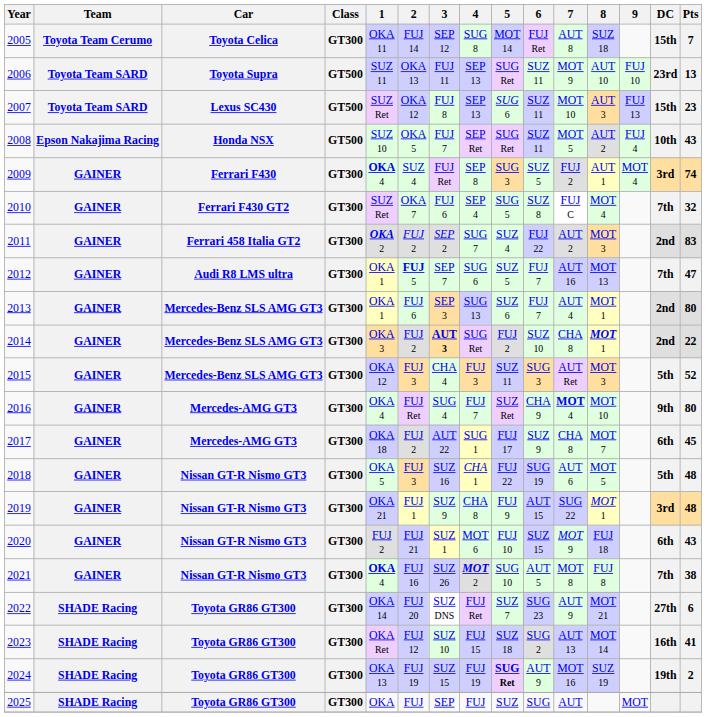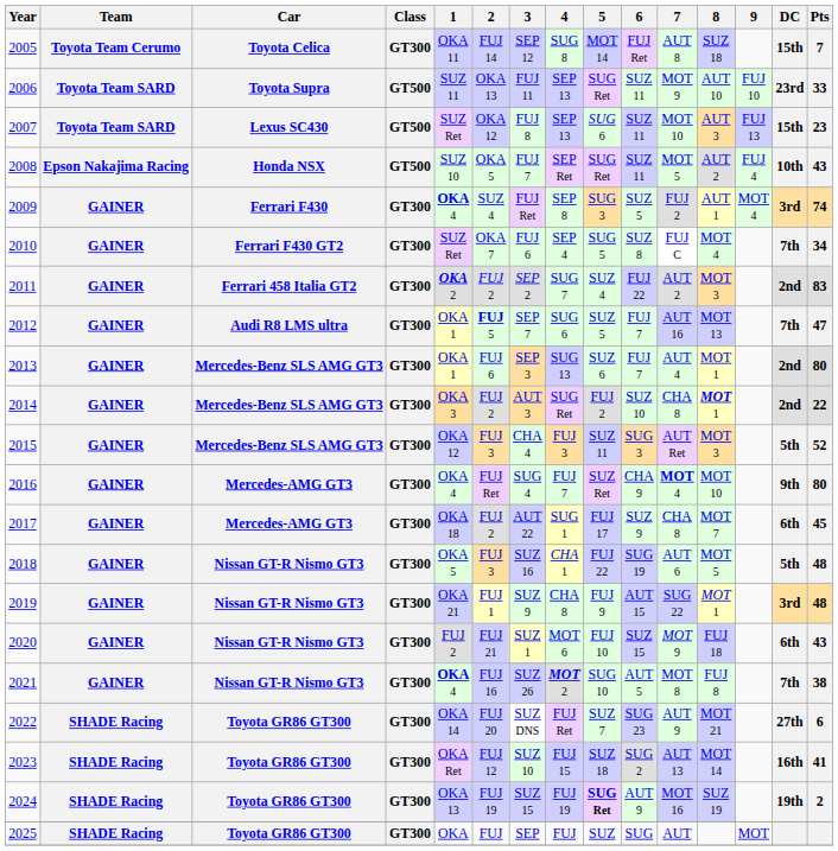 <table class="wikitable" style="text-align:center; font-size:90%">
 <tr>
 <th>Year</th>
 <th>Team</th>
 <th>Car</th>
 <th>Class</th>
 <th>1</th>
 <th>2</th>
 <th>3</th>
 <th>4</th>
 <th>5</th>
 <th>6</th>
 <th>7</th>
 <th>8</th>
 <th>9</th>
 <th>DC</th>
 <th>Pts</th>
 </tr>
 <tr>
 <td><a href='#'>2005</a></td>
 <th><a href='#'>Toyota Team Cerumo</a></th>
 <th><a href='#'>Toyota Celica</a></th>
 <th>GT300</th>
 <td bgcolor="#CFCFFF"><a href='#'>OKA</a><br><small>11</small></td>
 <td bgcolor="#CFCFFF"><a href='#'>FUJ</a><br><small>14</small></td>
 <td bgcolor="#CFCFFF"><a href='#'>SEP</a><br><small>12</small></td>
 <td bgcolor="#DFFFDF"><a href='#'>SUG</a><br><small>8</small></td>
 <td bgcolor="#CFCFFF"><a href='#'>MOT</a><br><small>14</small></td>
 <td bgcolor="#EFCFFF"><a href='#'>FUJ</a><br><small>Ret</small></td>
 <td bgcolor="#DFFFDF"><a href='#'>AUT</a><br><small>8</small></td>
 <td bgcolor="#CFCFFF"><a href='#'>SUZ</a><br><small>18</small></td>
 <td></td>
 <th>15th</th>
 <th>7</th>
 </tr>
 <tr>
 <td><a href='#'>2006</a></td>
 <th><a href='#'>Toyota Team SARD</a></th>
 <th><a href='#'>Toyota Supra</a></th>
 <th>GT500</th>
 <td bgcolor="#CFCFFF"><a href='#'>SUZ</a><br><small>11</small></td>
 <td bgcolor="#CFCFFF"><a href='#'>OKA</a><br><small>13</small></td>
 <td bgcolor="#CFCFFF"><a href='#'>FUJ</a><br><small>11</small></td>
 <td bgcolor="#CFCFFF"><a href='#'>SEP</a><br><small>13</small></td>
 <td bgcolor="#EFCFFF"><a href='#'>SUG</a><br><small>Ret</small></td>
 <td bgcolor="#DFFFDF"><a href='#'>SUZ</a><br><small>11</small></td>
 <td bgcolor="#DFFFDF"><a href='#'>MOT</a><br><small>9</small></td>
 <td bgcolor="#DFFFDF"><a href='#'>AUT</a><br><small>10</small></td>
 <td bgcolor="#DFFFDF"><a href='#'>FUJ</a><br><small>10</small></td>
 <th>23rd</th>
-<th>13</th>
+<th>33</th>
 </tr>
 <tr>
 <td><a href='#'>2007</a></td>
 <th><a href='#'>Toyota Team SARD</a></th>
 <th><a href='#'>Lexus SC430</a></th>
 <th>GT500</th>
 <td bgcolor="#EFCFFF"><a href='#'>SUZ</a><br><small>Ret</small></td>
 <td bgcolor="#CFCFFF"><a href='#'>OKA</a><br><small>12</small></td>
 <td bgcolor="#DFFFDF"><a href='#'>FUJ</a><br><small>8</small></td>
 <td bgcolor="#CFCFFF"><a href='#'>SEP</a><br><small>13</small></td>
 <td bgcolor="#DFFFDF"><em><a href='#'>SUG</a></em><br><small>6</small></td>
 <td bgcolor="#CFCFFF"><a href='#'>SUZ</a><br><small>11</small></td>
 <td bgcolor="#DFFFDF"><a href='#'>MOT</a><br><small>10</small></td>
 <td bgcolor="#FFDF9F"><a href='#'>AUT</a><br><small>3</small></td>
 <td bgcolor="#CFCFFF"><a href='#'>FUJ</a><br><small>13</small></td>
 <th>15th</th>
 <th>23</th>
 </tr>
 <tr>
 <td><a href='#'>2008</a></td>
 <th><a href='#'>Epson Nakajima Racing</a></th>
 <th><a href='#'>Honda NSX</a></th>
 <th>GT500</th>
 <td bgcolor="#DFFFDF"><a href='#'>SUZ</a><br><small>10</small></td>
 <td bgcolor="#DFFFDF"><a href='#'>OKA</a><br><small>5</small></td>
 <td bgcolor="#DFFFDF"><a href='#'>FUJ</a><br><small>7</small></td>
 <td bgcolor="#EFCFFF"><a href='#'>SEP</a><br><small>Ret</small></td>
 <td bgcolor="#EFCFFF"><a href='#'>SUG</a><br><small>Ret</small></td>
 <td bgcolor="#CFCFFF"><a href='#'>SUZ</a><br><small>11</small></td>
 <td bgcolor="#DFFFDF"><a href='#'>MOT</a><br><small>5</small></td>
 <td bgcolor="#DFDFDF"><a href='#'>AUT</a><br><small>2</small></td>
 <td bgcolor="#DFFFDF"><a href='#'>FUJ</a><br><small>4</small></td>
 <th>10th</th>
 <th>43</th>
 </tr>
 <tr>
 <td><a href='#'>2009</a></td>
 <th><a href='#'>GAINER</a></th>
 <th><a href='#'>Ferrari F430</a></th>
 <th>GT300</th>
 <td bgcolor="#DFFFDF"><strong><a href='#'>OKA</a></strong><br><small>4</small></td>
 <td bgcolor="#DFFFDF"><a href='#'>SUZ</a><br><small>4</small></td>
 <td bgcolor="#EFCFFF"><a href='#'>FUJ</a><br><small>Ret</small></td>
 <td bgcolor="#DFFFDF"><a href='#'>SEP</a><br><small>8</small></td>
 <td bgcolor="#FFDF9F"><a href='#'>SUG</a><br><small>3</small></td>
 <td bgcolor="#DFFFDF"><a href='#'>SUZ</a><br><small>5</small></td>
 <td bgcolor="#DFDFDF"><a href='#'>FUJ</a><br><small>2</small></td>
 <td bgcolor="#FFFFBF"><a href='#'>AUT</a><br><small>1</small></td>
 <td bgcolor="#DFFFDF"><a href='#'>MOT</a><br><small>4</small></td>
 <td bgcolor="#FFDF9F"><strong>3rd</strong></td>
 <td bgcolor="#FFDF9F"><strong>74</strong></td>
 </tr>
 <tr>
 <td><a href='#'>2010</a></td>
 <th><a href='#'>GAINER</a></th>
 <th><a href='#'>Ferrari F430 GT2</a></th>
 <th>GT300</th>
 <td bgcolor="#EFCFFF"><a href='#'>SUZ</a><br><small>Ret</small></td>
 <td bgcolor="#DFFFDF"><a href='#'>OKA</a><br><small>7</small></td>
 <td bgcolor="#DFFFDF"><a href='#'>FUJ</a><br><small>6</small></td>
 <td bgcolor="#DFFFDF"><a href='#'>SEP</a><br><small>4</small></td>
 <td bgcolor="#DFFFDF"><a href='#'>SUG</a><br><small>5</small></td>
 <td bgcolor="#DFFFDF"><a href='#'>SUZ</a><br><small>8</small></td>
 <td bgcolor="#FFFFFF"><a href='#'>FUJ</a><br><small>C</small></td>
 <td bgcolor="#DFFFDF"><a href='#'>MOT</a><br><small>4</small></td>
 <td></td>
 <th>7th</th>
-<th>32</th>
+<th>34</th>
 </tr>
 <tr>
 <td><a href='#'>2011</a></td>
 <th><a href='#'>GAINER</a></th>
 <th><a href='#'>Ferrari 458 Italia GT2</a></th>
 <th>GT300</th>
 <td bgcolor="#DFDFDF"><strong><em><a href='#'>OKA</a></em></strong><br><small>2</small></td>
 <td bgcolor="#DFDFDF"><em><a href='#'>FUJ</a></em><br><small>2</small></td>
 <td bgcolor="#DFDFDF"><em><a href='#'>SEP</a></em><br><small>2</small></td>
 <td bgcolor="#DFFFDF"><a href='#'>SUG</a><br><small>7</small></td>
 <td bgcolor="#DFFFDF"><a href='#'>SUZ</a><br><small>4</small></td>
 <td bgcolor="#CFCFFF"><a href='#'>FUJ</a><br><small>22</small></td>
 <td bgcolor="#DFDFDF"><a href='#'>AUT</a><br><small>2</small></td>
 <td bgcolor="#FFDF9F"><a href='#'>MOT</a><br><small>3</small></td>
 <td></td>
 <td bgcolor="#DFDFDF"><strong>2nd</strong></td>
 <td bgcolor="#DFDFDF"><strong>83</strong></td>
 </tr>
 <tr>
 <td><a href='#'>2012</a></td>
 <th><a href='#'>GAINER</a></th>
 <th><a href='#'>Audi R8 LMS ultra</a></th>
 <th>GT300</th>
 <td bgcolor="#FFFFBF"><a href='#'>OKA</a><br><small>1</small></td>
 <td bgcolor="#DFFFDF"><strong><a href='#'>FUJ</a></strong><br><small>5</small></td>
 <td bgcolor="#DFFFDF"><a href='#'>SEP</a><br><small>7</small></td>
 <td bgcolor="#DFFFDF"><a href='#'>SUG</a><br><small>6</small></td>
 <td bgcolor="#DFFFDF"><a href='#'>SUZ</a><br><small>5</small></td>
 <td bgcolor="#DFFFDF"><a href='#'>FUJ</a><br><small>7</small></td>
 <td bgcolor="#CFCFFF"><a href='#'>AUT</a><br><small>16</small></td>
 <td bgcolor="#CFCFFF"><a href='#'>MOT</a><br><small>13</small></td>
 <td></td>
 <th>7th</th>
 <th>47</th>
 </tr>
 <tr>
 <td><a href='#'>2013</a></td>
 <th><a href='#'>GAINER</a></th>
 <th><a href='#'>Mercedes-Benz SLS AMG GT3</a></th>
 <th>GT300</th>
 <td bgcolor="#FFFFBF"><a href='#'>OKA</a><br><small>1</small></td>
 <td bgcolor="#DFFFDF"><a href='#'>FUJ</a><br><small>6</small></td>
 <td bgcolor="#FFDF9F"><a href='#'>SEP</a><br><small>3</small></td>
 <td bgcolor="#CFCFFF"><a href='#'>SUG</a><br><small>13</small></td>
 <td bgcolor="#DFFFDF"><a href='#'>SUZ</a><br><small>6</small></td>
 <td bgcolor="#DFFFDF"><a href='#'>FUJ</a><br><small>7</small></td>
 <td bgcolor="#DFFFDF"><a href='#'>AUT</a><br><small>4</small></td>
 <td bgcolor="#FFFFBF"><a href='#'>MOT</a><br><small>1</small></td>
 <td></td>
 <td bgcolor="#DFDFDF"><strong>2nd</strong></td>
 <td bgcolor="#DFDFDF"><strong>80</strong></td>
 </tr>
 <tr>
 <td><a href='#'>2014</a></td>
 <th><a href='#'>GAINER</a></th>
 <th><a href='#'>Mercedes-Benz SLS AMG GT3</a></th>
 <th>GT300</th>
 <td bgcolor="#FFDF9F"><a href='#'>OKA</a><br><small>3</small></td>
 <td bgcolor="#DFDFDF"><a href='#'>FUJ</a><br><small>2</small></td>
-<td bgcolor="#FFDF9F"><strong><a href='#'>AUT</a><br><small>3</small></strong></td>
+<td bgcolor="#FFDF9F"><a href='#'>AUT</a><br><small>3</small></td>
 <td bgcolor="#EFCFFF"><a href='#'>SUG</a><br><small>Ret</small></td>
 <td bgcolor="#DFDFDF"><a href='#'>FUJ</a><br><small>2</small></td>
 <td bgcolor="#DFFFDF"><a href='#'>SUZ</a><br><small>10</small></td>
 <td bgcolor="#DFFFDF"><a href='#'>CHA</a><br><small>8</small></td>
 <td bgcolor="#FFFFBF"><strong><em><a href='#'>MOT</a></em></strong><br><small>1</small></td>
 <td></td>
 <td bgcolor="#DFDFDF"><strong>2nd</strong></td>
 <td bgcolor="#DFDFDF"><strong>22</strong></td>
 </tr>
 <tr>
 <td><a href='#'>2015</a></td>
 <th><a href='#'>GAINER</a></th>
 <th><a href='#'>Mercedes-Benz SLS AMG GT3</a></th>
 <th>GT300</th>
 <td bgcolor="#CFCFFF"><a href='#'>OKA</a><br><small>12</small></td>
 <td bgcolor="#FFDF9F"><a href='#'>FUJ</a><br><small>3</small></td>
 <td bgcolor="#DFFFDF"><a href='#'>CHA</a><br><small>4</small></td>
 <td bgcolor="#FFDF9F"><a href='#'>FUJ</a><br><small>3</small></td>
 <td bgcolor="#CFCFFF"><a href='#'>SUZ</a><br><small>11</small></td>
 <td bgcolor="#FFDF9F"><a href='#'>SUG</a><br><small>3</small></td>
 <td bgcolor="#EFCFFF"><a href='#'>AUT</a><br><small>Ret</small></td>
 <td bgcolor="#FFDF9F"><a href='#'>MOT</a><br><small>3</small></td>
 <td></td>
 <th>5th</th>
 <th>52</th>
 </tr>
 <tr>
 <td><a href='#'>2016</a></td>
 <th><a href='#'>GAINER</a></th>
 <th><a href='#'>Mercedes-AMG GT3</a></th>
 <th>GT300</th>
 <td bgcolor="#DFFFDF"><a href='#'>OKA</a><br><small>4</small></td>
 <td bgcolor="#EFCFFF"><a href='#'>FUJ</a><br><small>Ret</small></td>
 <td bgcolor="#DFFFDF"><a href='#'>SUG</a><br><small>4</small></td>
 <td bgcolor="#DFFFDF"><a href='#'>FUJ</a><br><small>7</small></td>
 <td bgcolor="#EFCFFF"><a href='#'>SUZ</a><br><small>Ret</small></td>
 <td bgcolor="#DFFFDF"><a href='#'>CHA</a><br><small>9</small></td>
 <td bgcolor="#DFFFDF"><strong><a href='#'>MOT</a></strong><br><small>4</small></td>
 <td bgcolor="#DFFFDF"><a href='#'>MOT</a><br><small>10</small></td>
 <td></td>
 <th>9th</th>
 <th>80</th>
 </tr>
 <tr>
 <td><a href='#'>2017</a></td>
 <th><a href='#'>GAINER</a></th>
 <th><a href='#'>Mercedes-AMG GT3</a></th>
 <th>GT300</th>
 <td bgcolor="#CFCFFF"><a href='#'>OKA</a><br><small>18</small></td>
 <td bgcolor="#DFDFDF"><a href='#'>FUJ</a><br><small>2</small></td>
 <td bgcolor="#CFCFFF"><a href='#'>AUT</a><br><small>22</small></td>
 <td bgcolor="#FFFFBF"><a href='#'>SUG</a><br><small>1</small></td>
 <td bgcolor="#CFCFFF"><a href='#'>FUJ</a><br><small>17</small></td>
 <td bgcolor="#DFFFDF"><a href='#'>SUZ</a><br><small>9</small></td>
 <td bgcolor="#DFFFDF"><a href='#'>CHA</a><br><small>8</small></td>
 <td bgcolor="#DFFFDF"><a href='#'>MOT</a><br><small>7</small></td>
 <td></td>
 <th>6th</th>
 <th>45</th>
 </tr>
 <tr>
 <td><a href='#'>2018</a></td>
 <th><a href='#'>GAINER</a></th>
 <th><a href='#'>Nissan GT-R Nismo GT3</a></th>
 <th>GT300</th>
 <td bgcolor="#DFFFDF"><a href='#'>OKA</a><br><small>5</small></td>
 <td bgcolor="#FFDF9F"><a href='#'>FUJ</a><br><small>3</small></td>
 <td bgcolor="#CFCFFF"><a href='#'>SUZ</a><br><small>16</small></td>
 <td bgcolor="#FFFFBF"><em><a href='#'>CHA</a></em><br><small>1</small></td>
 <td bgcolor="#CFCFFF"><a href='#'>FUJ</a><br><small>22</small></td>
 <td bgcolor="#CFCFFF"><a href='#'>SUG</a><br><small>19</small></td>
 <td bgcolor="#DFFFDF"><a href='#'>AUT</a><br><small>6</small></td>
 <td bgcolor="#DFFFDF"><a href='#'>MOT</a><br><small>5</small></td>
 <td></td>
 <th>5th</th>
 <th>48</th>
 </tr>
 <tr>
 <td><a href='#'>2019</a></td>
 <th><a href='#'>GAINER</a></th>
 <th><a href='#'>Nissan GT-R Nismo GT3</a></th>
 <th>GT300</th>
 <td bgcolor="#CFCFFF"><a href='#'>OKA</a><br><small>21</small></td>
 <td bgcolor="#FFFFBF"><a href='#'>FUJ</a><br><small>1</small></td>
 <td bgcolor="#DFFFDF"><a href='#'>SUZ</a><br><small>9</small></td>
 <td bgcolor="#DFFFDF"><a href='#'>CHA</a><br><small>8</small></td>
 <td bgcolor="#DFFFDF"><a href='#'>FUJ</a><br><small>9</small></td>
 <td bgcolor="#CFCFFF"><a href='#'>AUT</a><br><small>15</small></td>
 <td bgcolor="#CFCFFF"><a href='#'>SUG</a><br><small>22</small></td>
 <td bgcolor="#FFFFBF"><em><a href='#'>MOT</a></em><br><small>1</small></td>
 <td></td>
 <td bgcolor="#FFDF9F"><strong>3rd</strong></td>
 <td bgcolor="#FFDF9F"><strong>48</strong></td>
 </tr>
 <tr>
 <td><a href='#'>2020</a></td>
 <th><a href='#'>GAINER</a></th>
 <th><a href='#'>Nissan GT-R Nismo GT3</a></th>
 <th>GT300</th>
 <td bgcolor="#DFDFDF"><a href='#'>FUJ</a><br><small>2</small></td>
 <td bgcolor="#CFCFFF"><a href='#'>FUJ</a><br><small>21</small></td>
 <td bgcolor="#FFFFBF"><a href='#'>SUZ</a><br><small>1</small></td>
 <td bgcolor="#DFFFDF"><a href='#'>MOT</a><br><small>6</small></td>
 <td bgcolor="#DFFFDF"><a href='#'>FUJ</a><br><small>10</small></td>
 <td bgcolor="#CFCFFF"><a href='#'>SUZ</a><br><small>15</small></td>
 <td bgcolor="#DFFFDF"><em><a href='#'>MOT</a></em><br><small>9</small></td>
 <td bgcolor="#CFCFFF"><a href='#'>FUJ</a><br><small>18</small></td>
 <td></td>
 <th>6th</th>
 <th>43</th>
 </tr>
 <tr>
 <td><a href='#'>2021</a></td>
 <th><a href='#'>GAINER</a></th>
 <th><a href='#'>Nissan GT-R Nismo GT3</a></th>
 <th>GT300</th>
 <td bgcolor="#DFFFDF"><strong><a href='#'>OKA</a></strong><br><small>4</small></td>
 <td bgcolor="#CFCFFF"><a href='#'>FUJ</a><br><small>16</small></td>
 <td bgcolor="#CFCFFF"><a href='#'>SUZ</a><br><small>26</small></td>
 <td bgcolor="#DFDFDF"><strong><em><a href='#'>MOT</a></em></strong><br><small>2</small></td>
 <td bgcolor="#DFFFDF"><a href='#'>SUG</a><br><small>10</small></td>
 <td bgcolor="#DFFFDF"><a href='#'>AUT</a><br><small>5</small></td>
 <td bgcolor="#DFFFDF"><a href='#'>MOT</a><br><small>8</small></td>
 <td bgcolor="#DFFFDF"><a href='#'>FUJ</a><br><small>8</small></td>
 <td></td>
 <th>7th</th>
 <th>38</th>
 </tr>
 <tr>
 <td><a href='#'>2022</a></td>
 <th><a href='#'>SHADE Racing</a></th>
 <th><a href='#'>Toyota GR86 GT300</a></th>
 <th>GT300</th>
 <td bgcolor="#CFCFFF"><a href='#'>OKA</a><br><small>14</small></td>
 <td bgcolor="#CFCFFF"><a href='#'>FUJ</a><br><small>20</small></td>
 <td bgcolor="#FFFFFF"><a href='#'>SUZ</a><br><small>DNS</small></td>
 <td bgcolor="#EFCFFF"><a href='#'>FUJ</a><br><small>Ret</small></td>
 <td bgcolor="#DFFFDF"><a href='#'>SUZ</a><br><small>7</small></td>
 <td bgcolor="#CFCFFF"><a href='#'>SUG</a><br><small>23</small></td>
 <td bgcolor="#DFFFDF"><a href='#'>AUT</a><br><small>9</small></td>
 <td bgcolor="#CFCFFF"><a href='#'>MOT</a><br><small>21</small></td>
 <td></td>
 <th>27th</th>
 <th>6</th>
 </tr>
 <tr>
 <td><a href='#'>2023</a></td>
 <th><a href='#'>SHADE Racing</a></th>
 <th><a href='#'>Toyota GR86 GT300</a></th>
 <th>GT300</th>
 <td bgcolor="#EFCFFF"><a href='#'>OKA</a><br><small>Ret</small></td>
 <td bgcolor="#CFCFFF"><a href='#'>FUJ</a><br><small>12</small></td>
 <td bgcolor="#DFFFDF"><a href='#'>SUZ</a><br><small>10</small></td>
 <td bgcolor="#CFCFFF"><a href='#'>FUJ</a><br><small>15</small></td>
 <td bgcolor="#CFCFFF"><a href='#'>SUZ</a><br><small>18</small></td>
 <td bgcolor="#dfdfdf"><a href='#'>SUG</a><br><small>2</small></td>
 <td bgcolor="#CFCFFF"><a href='#'>AUT</a><br><small>13</small></td>
 <td bgcolor="#CFCFFF"><a href='#'>MOT</a><br><small>14</small></td>
 <td></td>
 <th>16th</th>
 <th>41</th>
 </tr>
 <tr>
 <td><a href='#'>2024</a></td>
 <th><a href='#'>SHADE Racing</a></th>
 <th><a href='#'>Toyota GR86 GT300</a></th>
 <th>GT300</th>
 <td bgcolor="#CFCFFF"><a href='#'>OKA</a><br><small>13</small></td>
 <td bgcolor="#CFCFFF"><a href='#'>FUJ</a><br><small>19</small></td>
 <td bgcolor="#CFCFFF"><a href='#'>SUZ</a><br><small>15</small></td>
 <td bgcolor="#CFCFFF"><a href='#'>FUJ</a><br><small>19</small></td>
 <td bgcolor="#EFCFFF"><strong><a href='#'>SUG</a><br><small>Ret</small></strong></td>
 <td bgcolor="#DFFFDF"><a href='#'>AUT</a><br><small>9</small></td>
 <td bgcolor="#CFCFFF"><a href='#'>MOT</a><br><small>16</small></td>
 <td bgcolor="#CFCFFF"><a href='#'>SUZ</a><br><small>19</small></td>
 <td></td>
 <th>19th</th>
 <th>2</th>
 </tr>
 <tr>
 </tr>
 <tr>
 <td><a href='#'>2025</a></td>
 <th><a href='#'>SHADE Racing</a></th>
 <th><a href='#'>Toyota GR86 GT300</a></th>
 <th>GT300</th>
 <td style="background:#;"><a href='#'>OKA</a><br></td>
 <td style="background:#;"><a href='#'>FUJ</a><br></td>
 <td style="background:#;"><a href='#'>SEP</a><br></td>
 <td style="background:#;"><a href='#'>FUJ</a><br></td>
 <td style="background:#;"><a href='#'>SUZ</a><br></td>
 <td style="background:#;"><a href='#'>SUG</a><br></td>
 <td style="background:#;"><a href='#'>AUT</a><br></td>
 <td></td>
 <td style="background:#;"><a href='#'>MOT</a><br></td>
 <th></th>
 <th></th>
 </tr>
 <tr>
 </tr>
 </table>
